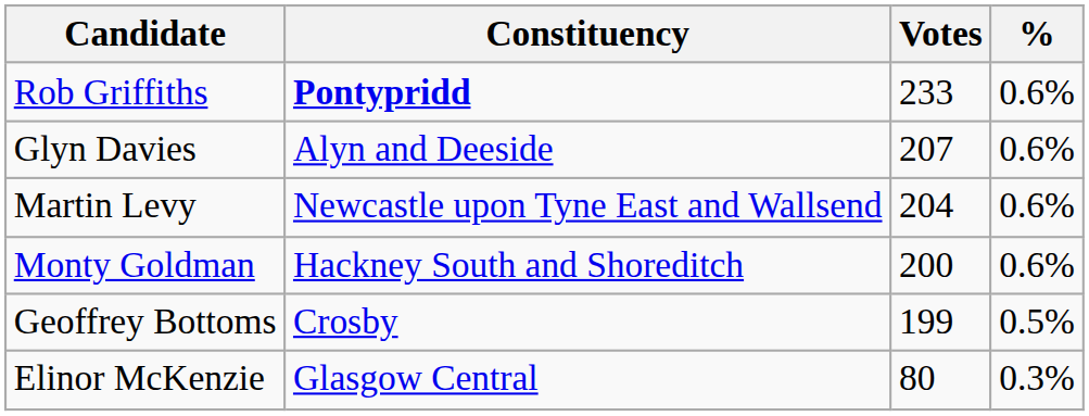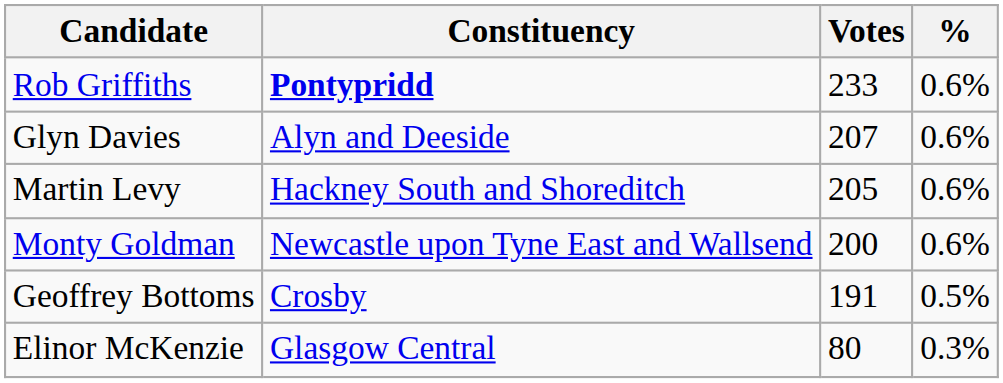 <table class="wikitable">
 <tr>
 <th>Candidate</th>
 <th>Constituency</th>
 <th>Votes</th>
 <th>%</th>
 </tr>
 <tr>
 <td><a href='#'>Rob Griffiths</a></td>
 <td><strong><a href='#'>Pontypridd</a></strong></td>
 <td>233</td>
 <td>0.6%</td>
 </tr>
 <tr>
 <td>Glyn Davies</td>
 <td><a href='#'>Alyn and Deeside</a></td>
 <td>207</td>
 <td>0.6%</td>
 </tr>
 <tr>
 <td>Martin Levy</td>
-<td><a href='#'>Newcastle upon Tyne East and Wallsend</a></td>
-<td>204</td>
+<td><a href='#'>Hackney South and Shoreditch</a></td>
+<td>205</td>
 <td>0.6%</td>
 </tr>
 <tr>
 <td><a href='#'>Monty Goldman</a></td>
-<td><a href='#'>Hackney South and Shoreditch</a></td>
+<td><a href='#'>Newcastle upon Tyne East and Wallsend</a></td>
 <td>200</td>
 <td>0.6%</td>
 </tr>
 <tr>
 <td>Geoffrey Bottoms</td>
 <td><a href='#'>Crosby</a></td>
-<td>199</td>
+<td>191</td>
 <td>0.5%</td>
 </tr>
 <tr>
 <td>Elinor McKenzie</td>
 <td><a href='#'>Glasgow Central</a></td>
 <td>80</td>
 <td>0.3%</td>
 </tr>
 </table>
